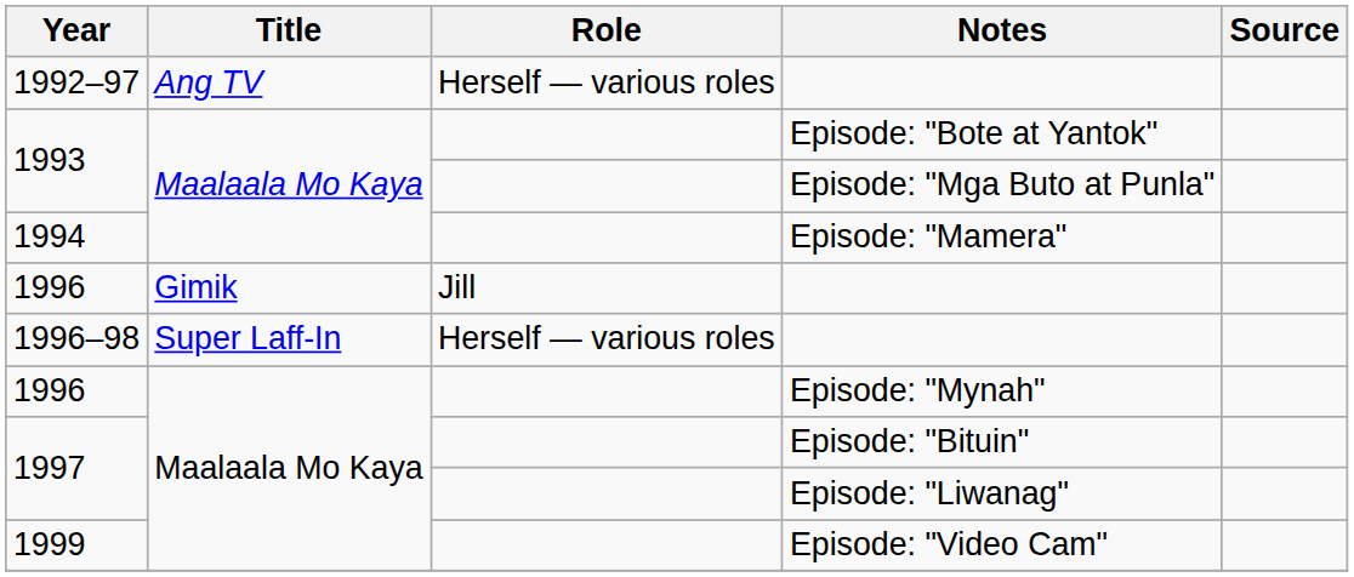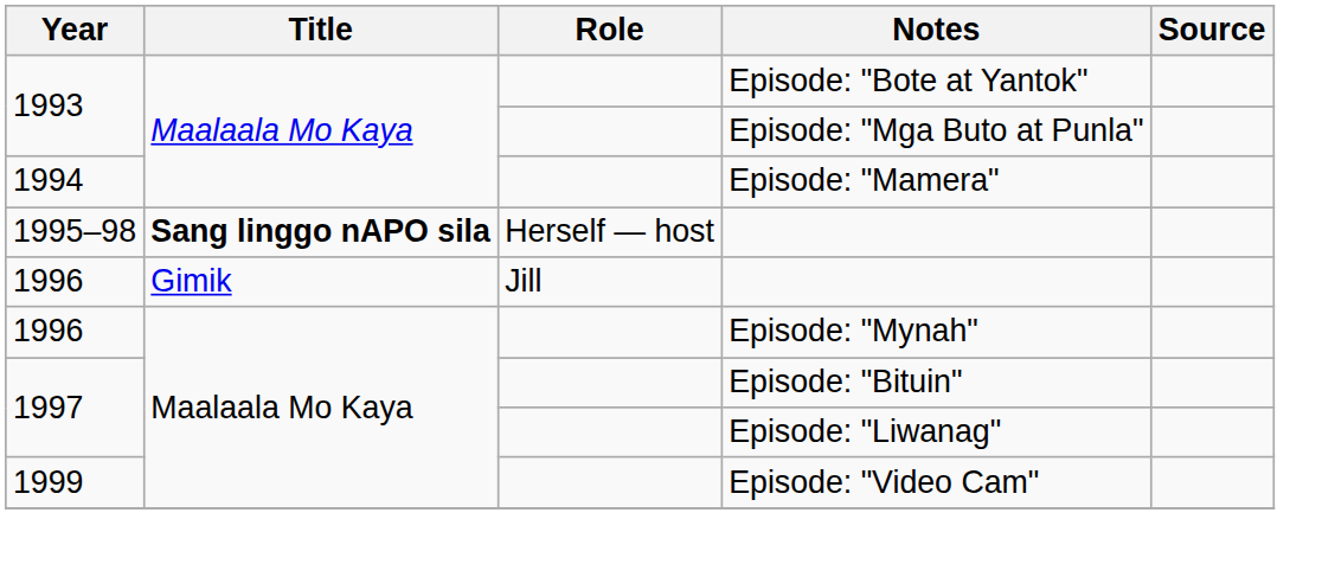 <table class="wikitable sortable" >
 <tr>
 <th>Year</th>
 <th>Title</th>
 <th>Role</th>
 <th class="unsortable">Notes </th>
 <th class="unsortable">Source </th>
-</tr>
-<tr>
-<td>1992–97</td>
-<td><em><a href='#'>Ang TV</a></em></td>
-<td>Herself ― various roles</td>
-<td></td>
-<td></td>
 </tr>
 <tr>
 <td rowspan="2">1993</td>
 <td rowspan="3"><em><a href='#'>Maalaala Mo Kaya</a></em></td>
 <td></td>
 <td>Episode: "Bote at Yantok"</td>
 <td></td>
 </tr>
 <tr>
 <td></td>
 <td>Episode: "Mga Buto at Punla"</td>
 <td></td>
 </tr>
 <tr>
 <td>1994</td>
 <td></td>
 <td>Episode: "Mamera"</td>
 <td></td>
 </tr>
 <tr>
-<td>1996</td>
-<td></em><a href='#'>Gimik</a><em></td>
-<td>Jill</td>
+<td>1995–98</td>
+<td><strong>Sang linggo nAPO sila<em></td>
+<td>Herself ― host</td>
 <td></td>
 <td></td>
 </tr>
 <tr>
-<td>1996–98</td>
-<td></em><a href='#'>Super Laff-In</a><em></td>
-<td>Herself ― various roles</td>
+<td>1996</td>
+<td></em><a href='#'>Gimik</a><em></td>
+<td>Jill</td>
 <td></td>
 <td></td>
 </tr>
 <tr>
 <td>1996</td>
 <td rowspan="4"></em>Maalaala Mo Kaya<em></td>
 <td></td>
 <td>Episode: "Mynah"</td>
 <td></td>
 </tr>
 <tr>
 <td rowspan="2">1997</td>
 <td></td>
 <td>Episode: "Bituin"</td>
 <td></td>
 </tr>
 <tr>
 <td></td>
 <td>Episode: "Liwanag"</td>
 <td></td>
 </tr>
 <tr>
 <td>1999</td>
 <td></td>
 <td>Episode: "Video Cam"</td>
 <td></td>
 </tr>
 <tr>
 </tr>
 </table>
